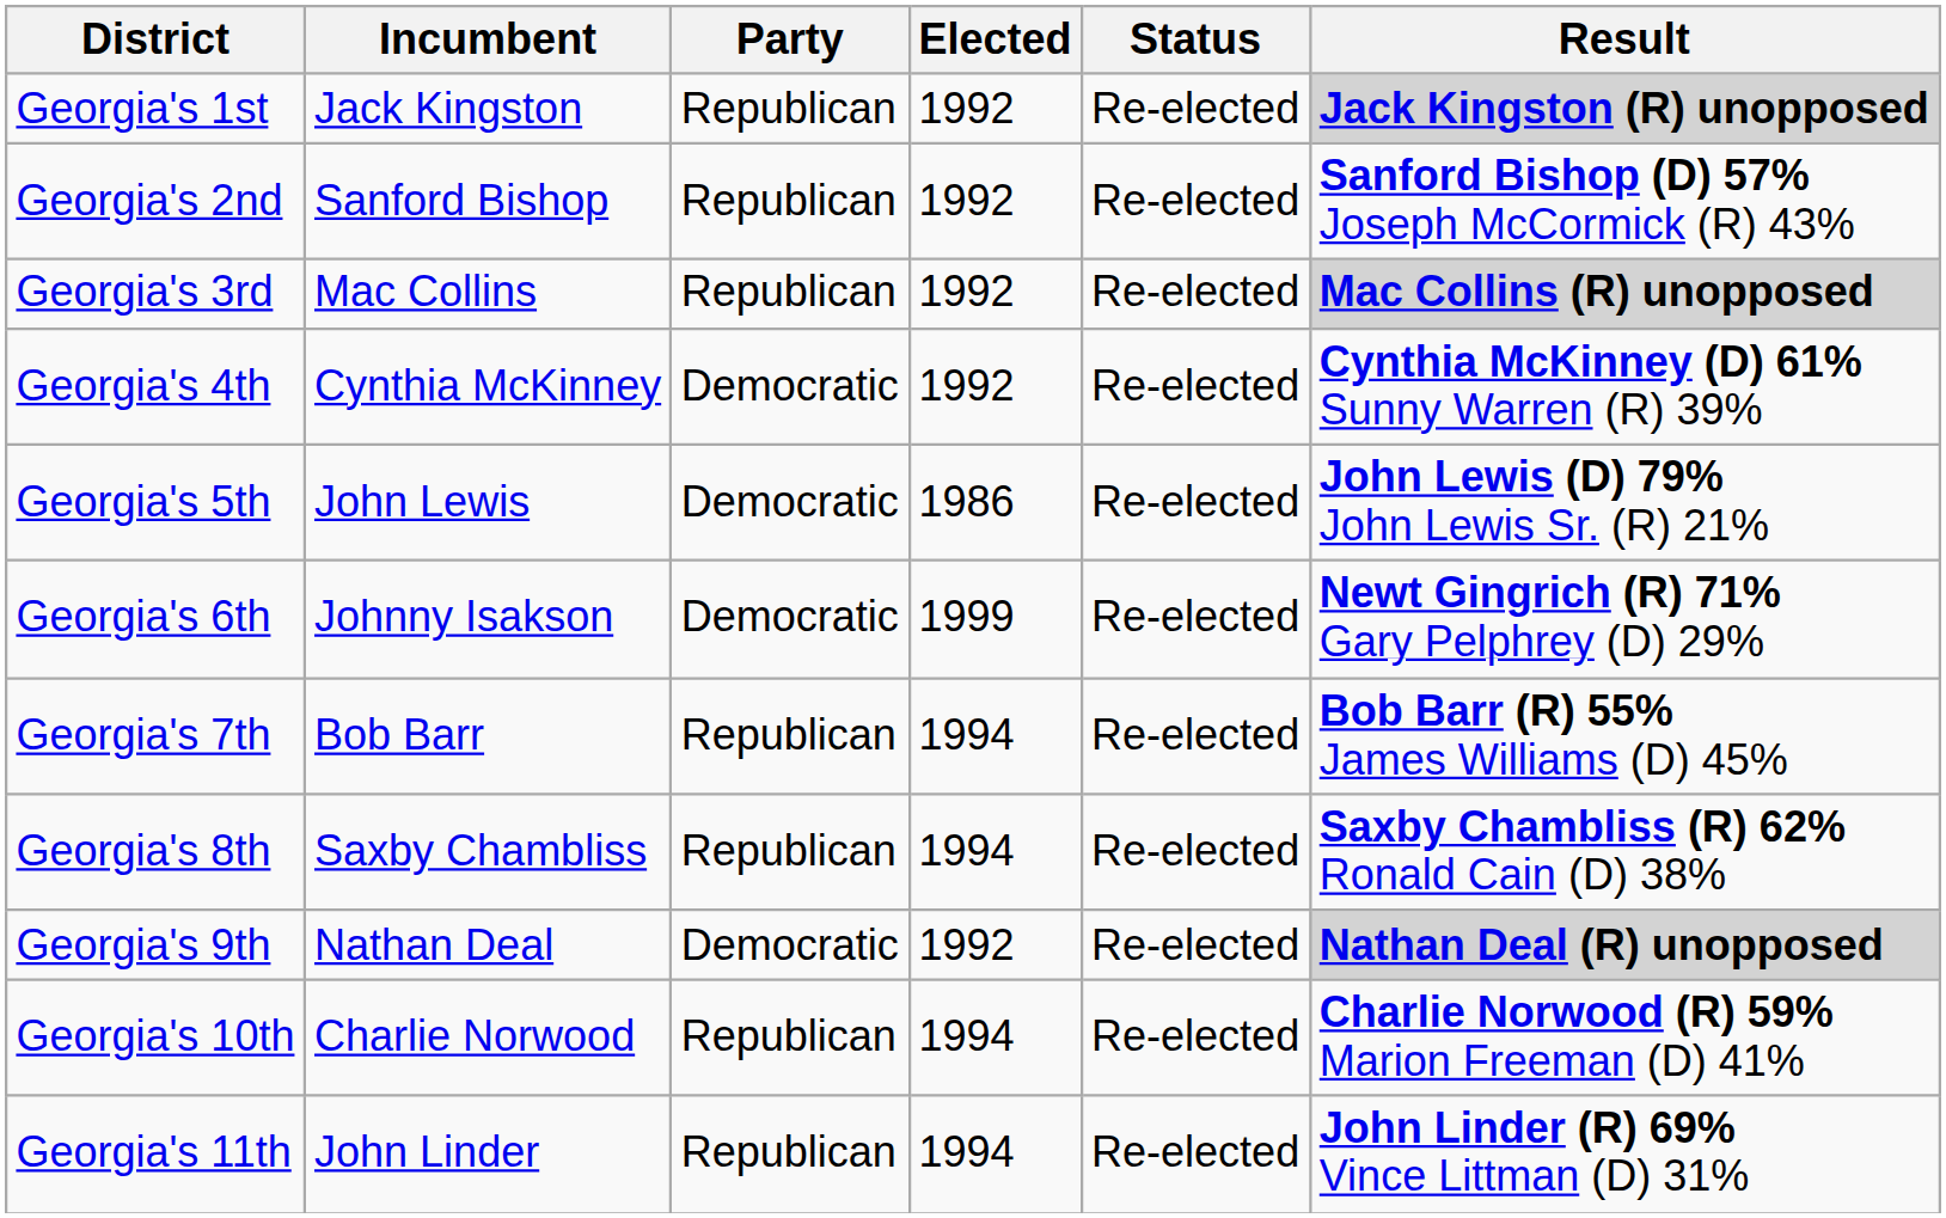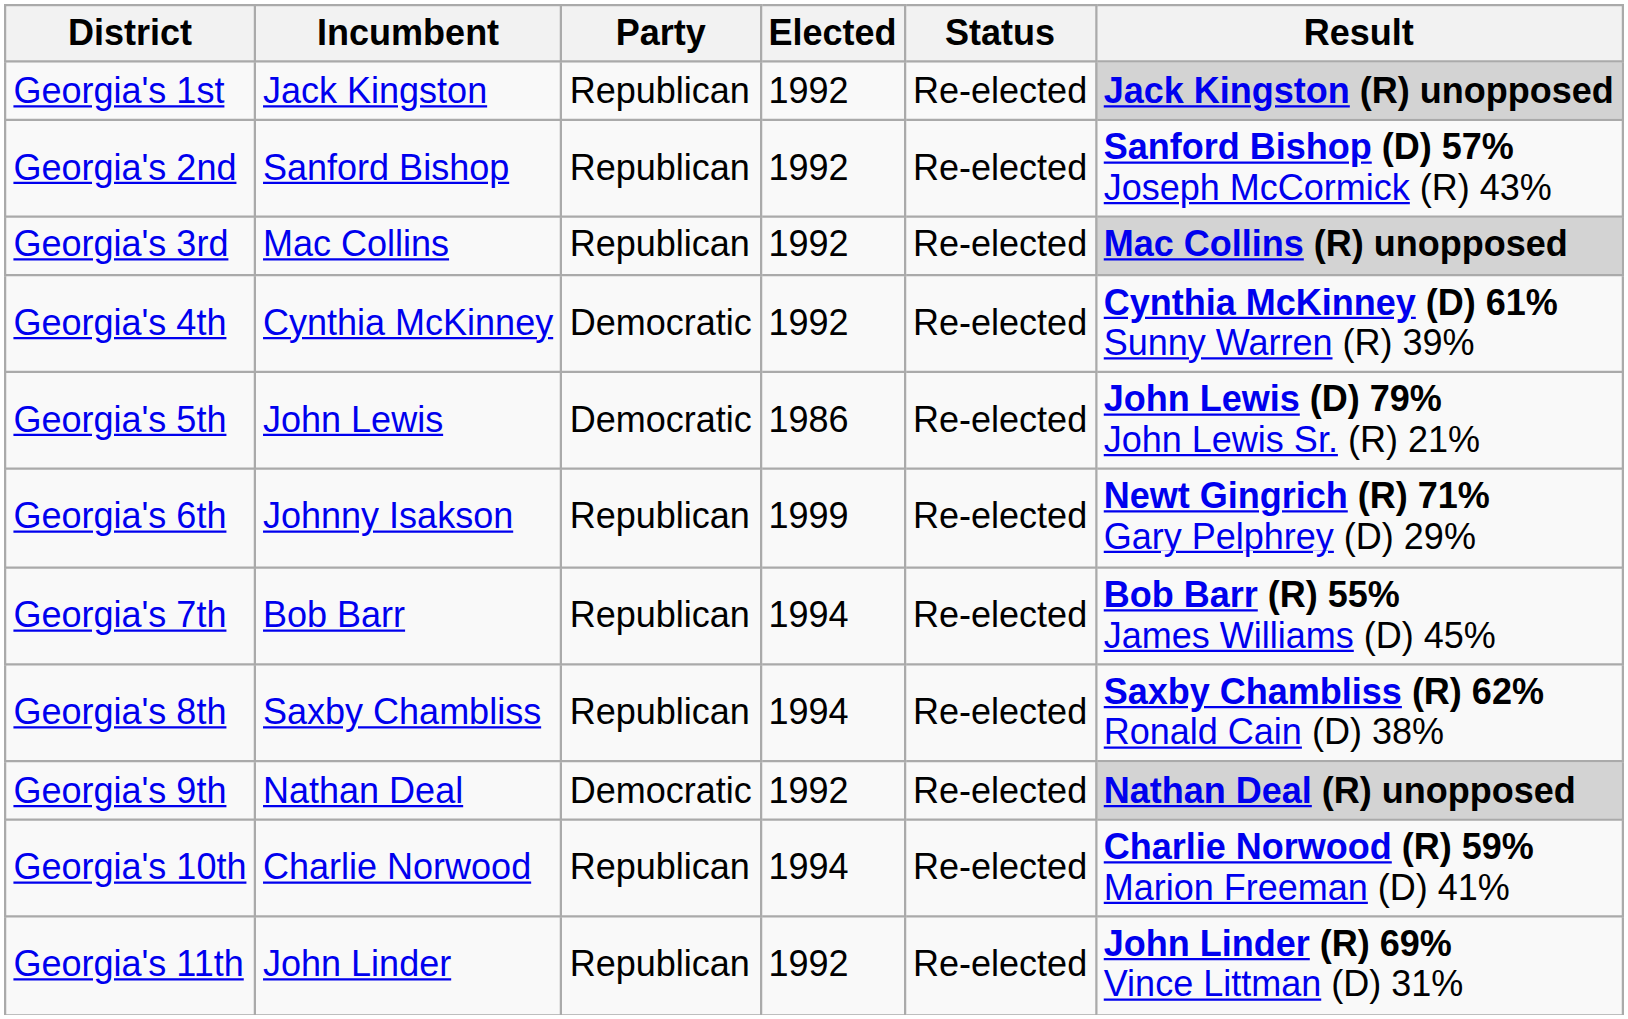 <table class=wikitable>
 <tr>
 <th>District</th>
 <th>Incumbent</th>
 <th>Party</th>
 <th>Elected</th>
 <th>Status</th>
 <th>Result</th>
 </tr>
 <tr>
 <td><a href='#'>Georgia's 1st</a></td>
 <td><a href='#'>Jack Kingston</a></td>
 <td>Republican</td>
 <td>1992</td>
 <td>Re-elected</td>
 <td bgcolor = "lightgrey"><strong><a href='#'>Jack Kingston</a> (R) unopposed</strong></td>
 </tr>
 <tr>
 <td><a href='#'>Georgia's 2nd</a></td>
 <td><a href='#'>Sanford Bishop</a></td>
 <td>Republican</td>
 <td>1992</td>
 <td>Re-elected</td>
 <td><strong><a href='#'>Sanford Bishop</a> (D) 57%</strong><br><a href='#'>Joseph McCormick</a> (R) 43%</td>
 </tr>
 <tr>
 <td><a href='#'>Georgia's 3rd</a></td>
 <td><a href='#'>Mac Collins</a></td>
 <td>Republican</td>
 <td>1992</td>
 <td>Re-elected</td>
 <td bgcolor = "lightgrey"><strong><a href='#'>Mac Collins</a> (R) unopposed</strong></td>
 </tr>
 <tr>
 <td><a href='#'>Georgia's 4th</a></td>
 <td><a href='#'>Cynthia McKinney</a></td>
 <td>Democratic</td>
 <td>1992</td>
 <td>Re-elected</td>
 <td><strong><a href='#'>Cynthia McKinney</a> (D) 61%</strong><br><a href='#'>Sunny Warren</a> (R) 39%</td>
 </tr>
 <tr>
 <td><a href='#'>Georgia's 5th</a></td>
 <td><a href='#'>John Lewis</a></td>
 <td>Democratic</td>
 <td>1986</td>
 <td>Re-elected</td>
 <td><strong><a href='#'>John Lewis</a> (D) 79%</strong><br><a href='#'>John Lewis Sr.</a> (R) 21%</td>
 </tr>
 <tr>
 <td><a href='#'>Georgia's 6th</a></td>
 <td><a href='#'>Johnny Isakson</a></td>
-<td>Democratic</td>
+<td>Republican</td>
 <td>1999</td>
 <td>Re-elected</td>
 <td><strong><a href='#'>Newt Gingrich</a> (R) 71%</strong><br><a href='#'>Gary Pelphrey</a> (D) 29%</td>
 </tr>
 <tr>
 <td><a href='#'>Georgia's 7th</a></td>
 <td><a href='#'>Bob Barr</a></td>
 <td>Republican</td>
 <td>1994</td>
 <td>Re-elected</td>
 <td><strong><a href='#'>Bob Barr</a> (R) 55%</strong><br><a href='#'>James Williams</a> (D) 45%</td>
 </tr>
 <tr>
 <td><a href='#'>Georgia's 8th</a></td>
 <td><a href='#'>Saxby Chambliss</a></td>
 <td>Republican</td>
 <td>1994</td>
 <td>Re-elected</td>
 <td><strong><a href='#'>Saxby Chambliss</a> (R) 62%</strong><br><a href='#'>Ronald Cain</a> (D) 38%</td>
 </tr>
 <tr>
 <td><a href='#'>Georgia's 9th</a></td>
 <td><a href='#'>Nathan Deal</a></td>
 <td>Democratic</td>
 <td>1992</td>
 <td>Re-elected</td>
 <td bgcolor = "lightgrey"><strong><a href='#'>Nathan Deal</a> (R) unopposed</strong></td>
 </tr>
 <tr>
 <td><a href='#'>Georgia's 10th</a></td>
 <td><a href='#'>Charlie Norwood</a></td>
 <td>Republican</td>
 <td>1994</td>
 <td>Re-elected</td>
 <td><strong><a href='#'>Charlie Norwood</a> (R) 59%</strong><br><a href='#'>Marion Freeman</a> (D) 41%</td>
 </tr>
 <tr>
 <td><a href='#'>Georgia's 11th</a></td>
 <td><a href='#'>John Linder</a></td>
 <td>Republican</td>
-<td>1994</td>
+<td>1992</td>
 <td>Re-elected</td>
 <td><strong><a href='#'>John Linder</a> (R) 69%</strong><br><a href='#'>Vince Littman</a> (D) 31%</td>
 </tr>
 </table>
